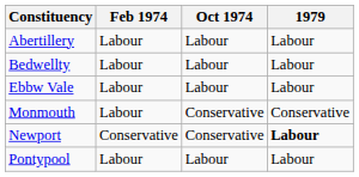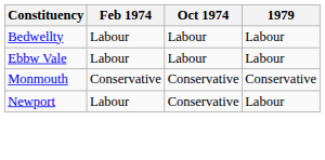 <table class="wikitable">
 <tr>
 <th>Constituency</th>
 <th>Feb 1974</th>
 <th>Oct 1974</th>
 <th>1979</th>
-</tr>
-<tr>
-<td><a href='#'>Abertillery</a></td>
-<td bgcolor=>Labour</td>
-<td bgcolor=>Labour</td>
-<td bgcolor=>Labour</td>
 </tr>
 <tr>
 <td><a href='#'>Bedwellty</a></td>
 <td bgcolor=>Labour</td>
 <td bgcolor=>Labour</td>
 <td bgcolor=>Labour</td>
 </tr>
 <tr>
 <td><a href='#'>Ebbw Vale</a></td>
 <td bgcolor=>Labour</td>
 <td bgcolor=>Labour</td>
 <td bgcolor=>Labour</td>
 </tr>
 <tr>
 <td><a href='#'>Monmouth</a></td>
-<td bgcolor=>Labour</td>
+<td bgcolor=>Conservative</td>
 <td bgcolor=>Conservative</td>
 <td bgcolor=>Conservative</td>
 </tr>
 <tr>
 <td><a href='#'>Newport</a></td>
+<td bgcolor=>Labour</td>
 <td bgcolor=>Conservative</td>
-<td bgcolor=>Conservative</td>
-<td bgcolor=><strong>Labour</strong></td>
-</tr>
-<tr>
-<td><a href='#'>Pontypool</a></td>
-<td bgcolor=>Labour</td>
-<td bgcolor=>Labour</td>
 <td bgcolor=>Labour</td>
 </tr>
 </table>
